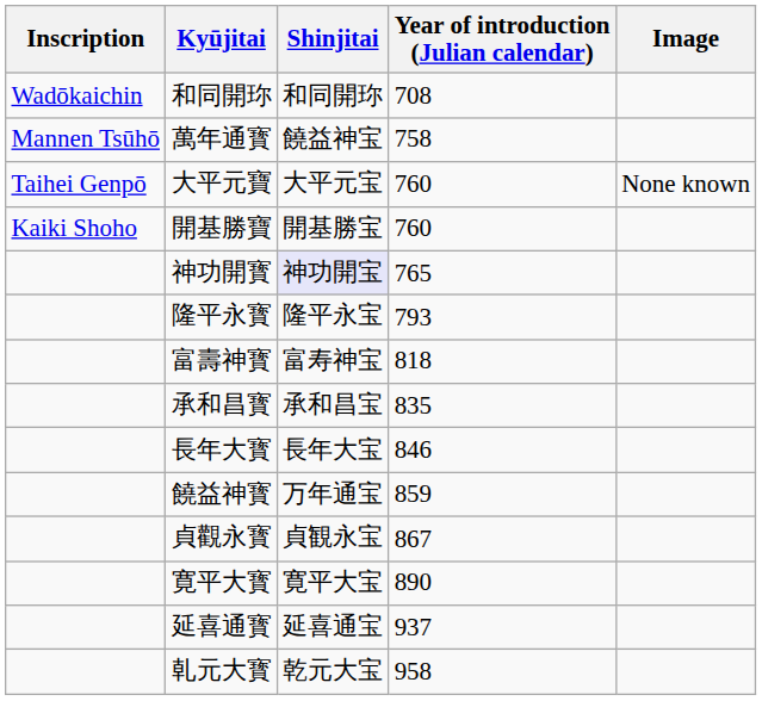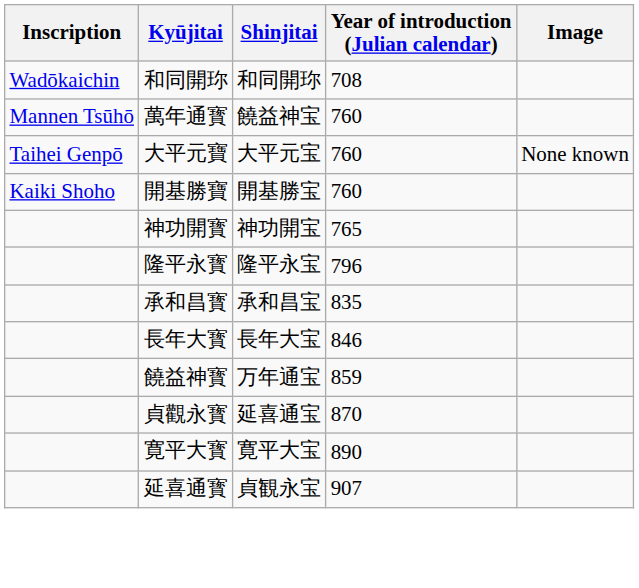 <table class="wikitable">
 <tr>
 <th>Inscription</th>
 <th><a href='#'>Kyūjitai</a></th>
 <th><a href='#'>Shinjitai</a></th>
 <th>Year of introduction<br>(<a href='#'>Julian calendar</a>)</th>
 <th>Image</th>
 </tr>
 <tr>
 <td><a href='#'>Wadōkaichin</a></td>
 <td>和同開珎</td>
 <td>和同開珎</td>
 <td>708</td>
 <td></td>
 </tr>
 <tr>
 <td><a href='#'>Mannen Tsūhō</a></td>
 <td>萬年通寳</td>
 <td>饒益神宝</td>
-<td>758</td>
+<td>760</td>
 <td></td>
 </tr>
 <tr>
 <td><a href='#'>Taihei Genpō</a></td>
 <td>大平元寶</td>
 <td>大平元宝</td>
 <td>760</td>
 <td>None known</td>
 </tr>
 <tr>
 <td><a href='#'>Kaiki Shoho</a></td>
 <td>開基勝寶</td>
 <td>開基勝宝</td>
 <td>760</td>
 <td></td>
 </tr>
 <tr>
 <td></td>
 <td>神功開寳</td>
-<td style="background: lavender;">神功開宝</td>
+<td>神功開宝</td>
 <td>765</td>
 <td></td>
 </tr>
 <tr>
 <td></td>
 <td>隆平永寳</td>
 <td>隆平永宝</td>
-<td>793</td>
-<td></td>
-</tr>
-<tr>
-<td></td>
-<td>富壽神寳</td>
-<td>富寿神宝</td>
-<td>818</td>
+<td>796</td>
 <td></td>
 </tr>
 <tr>
 <td></td>
 <td>承和昌寳</td>
 <td>承和昌宝</td>
 <td>835</td>
 <td></td>
 </tr>
 <tr>
 <td></td>
 <td>長年大寳</td>
 <td>長年大宝</td>
 <td>846</td>
 <td></td>
 </tr>
 <tr>
 <td></td>
 <td>饒益神寳</td>
 <td>万年通宝</td>
 <td>859</td>
 <td></td>
 </tr>
 <tr>
 <td></td>
 <td>貞觀永寳</td>
-<td>貞観永宝</td>
-<td>867</td>
+<td>延喜通宝</td>
+<td>870</td>
 <td></td>
 </tr>
 <tr>
 <td></td>
 <td>寛平大寳</td>
 <td>寛平大宝</td>
 <td>890</td>
 <td></td>
 </tr>
 <tr>
 <td></td>
 <td>延喜通寳</td>
-<td>延喜通宝</td>
-<td>937</td>
-<td></td>
-</tr>
-<tr>
-<td></td>
-<td>乹元大寳</td>
-<td>乾元大宝</td>
-<td>958</td>
+<td>貞観永宝</td>
+<td>907</td>
 <td></td>
 </tr>
 </table>
